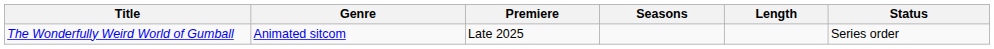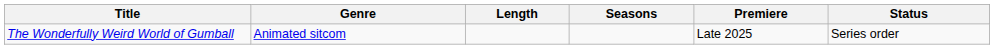 <table class="wikitable sortable" style="width:100%;">
 <tr>
 <th scope="col" style="width:25%;">Title</th>
 <th>Genre</th>
+<th>Length</th>
+<th>Seasons</th>
 <th>Premiere</th>
-<th>Seasons</th>
-<th>Length</th>
 <th>Status</th>
 </tr>
 <tr>
 <td><em><a href='#'>The Wonderfully Weird World of Gumball</a></em></td>
 <td><a href='#'>Animated sitcom</a></td>
-<td>Late 2025</td>
 <td></td>
 <td></td>
+<td>Late 2025</td>
 <td>Series order</td>
 </tr>
 </table>
